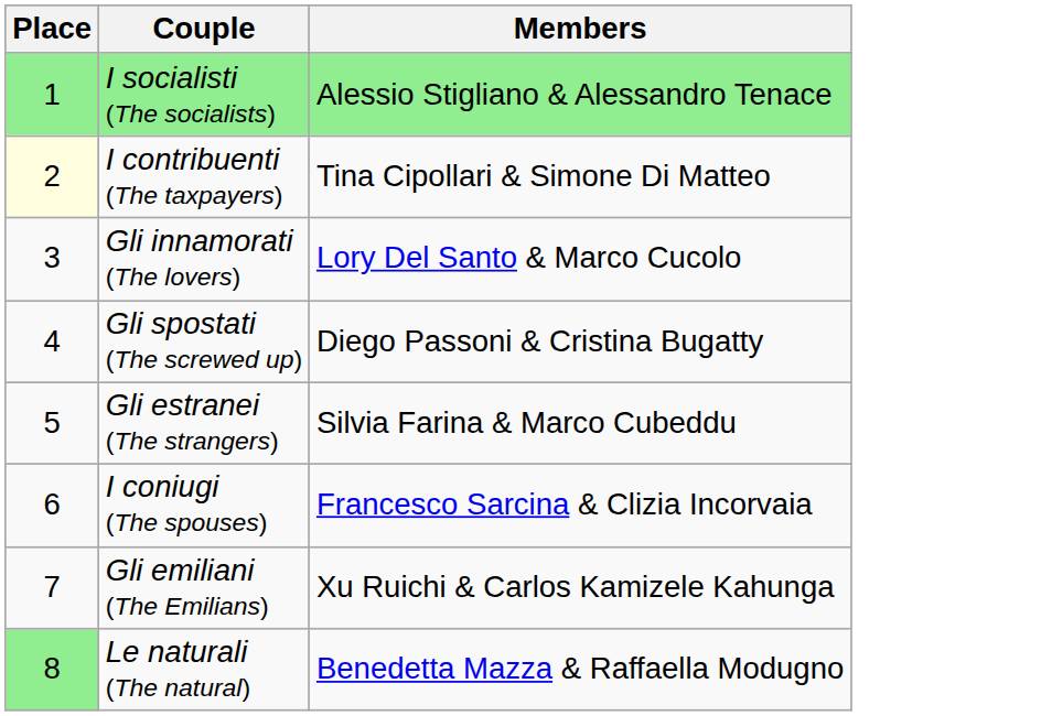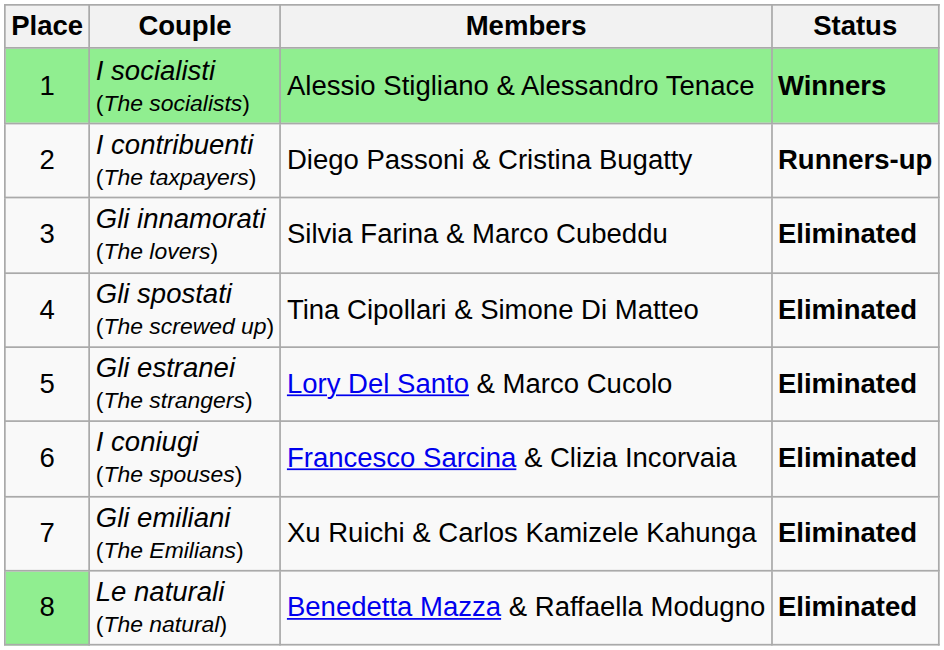 <table class="wikitable">
 <tr>
 <th>Place</th>
 <th>Couple</th>
 <th>Members</th>
+<th>Status</th>
 </tr>
 <tr style="background:#90EE90;">
 <td align="center">1</td>
 <td><em>I socialisti</em><br><small>(<em>The socialists</em>)</small></td>
 <td>Alessio Stigliano & Alessandro Tenace</td>
+<td><strong>Winners</strong></td>
 </tr>
 <tr>
-<td align="center" style="background: lightyellow;">2</td>
+<td align="center">2</td>
 <td><em>I contribuenti</em><br><small>(<em>The taxpayers</em>)</small></td>
-<td>Tina Cipollari & Simone Di Matteo</td>
+<td>Diego Passoni & Cristina Bugatty</td>
+<td><strong>Runners-up</strong></td>
 </tr>
 <tr>
 <td align="center">3</td>
 <td><em>Gli innamorati</em><br><small>(<em>The lovers</em>)</small></td>
-<td><a href='#'>Lory Del Santo</a> & Marco Cucolo</td>
+<td>Silvia Farina & Marco Cubeddu</td>
+<td><strong>Eliminated</strong></td>
 </tr>
 <tr>
 <td align="center">4</td>
 <td><em>Gli spostati</em><br><small>(<em>The screwed up</em>)</small></td>
-<td>Diego Passoni & Cristina Bugatty</td>
+<td>Tina Cipollari & Simone Di Matteo</td>
+<td><strong>Eliminated</strong></td>
 </tr>
 <tr>
 <td align="center">5</td>
 <td><em>Gli estranei</em><br><small>(<em>The strangers</em>)</small></td>
-<td>Silvia Farina & Marco Cubeddu</td>
+<td><a href='#'>Lory Del Santo</a> & Marco Cucolo</td>
+<td><strong>Eliminated</strong></td>
 </tr>
 <tr>
 <td align="center">6</td>
 <td><em>I coniugi</em><br><small>(<em>The spouses</em>)</small></td>
 <td><a href='#'>Francesco Sarcina</a> & Clizia Incorvaia</td>
+<td><strong>Eliminated</strong></td>
 </tr>
 <tr>
 <td align="center">7</td>
 <td><em>Gli emiliani</em><br><small>(<em>The Emilians</em>)</small></td>
 <td>Xu Ruichi & Carlos Kamizele Kahunga</td>
+<td><strong>Eliminated</strong></td>
 </tr>
 <tr>
 <td align="center" style="background: lightgreen;">8</td>
 <td><em>Le naturali</em><br><small>(<em>The natural</em>)</small></td>
 <td><a href='#'>Benedetta Mazza</a> & Raffaella Modugno</td>
+<td><strong>Eliminated</strong></td>
 </tr>
 </table>
